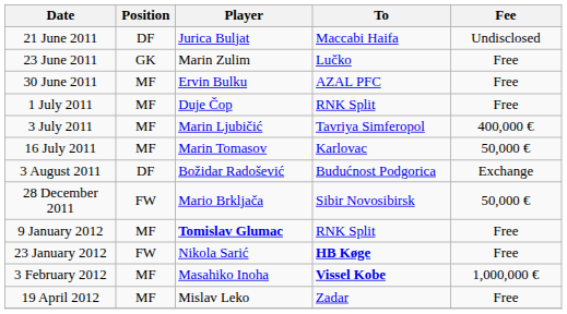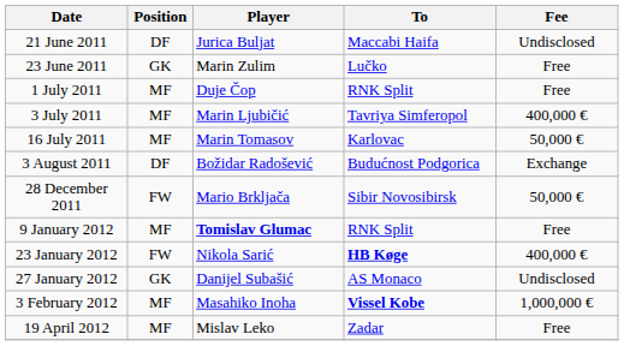 <table class="wikitable" style="text-align: center;">
 <tr>
 <th width=120>Date</th>
 <th width=60>Position</th>
 <th width=150>Player</th>
 <th width=150>To</th>
 <th width=120>Fee</th>
 </tr>
 <tr>
 <td>21 June 2011</td>
 <td>DF</td>
 <td style="text-align:left;"> <a href='#'>Jurica Buljat</a></td>
 <td style="text-align:left;"><a href='#'>Maccabi Haifa</a></td>
 <td>Undisclosed</td>
 </tr>
 <tr>
 <td>23 June 2011</td>
 <td>GK</td>
 <td style="text-align:left;"> Marin Zulim</td>
 <td style="text-align:left;"><a href='#'>Lučko</a></td>
-<td>Free</td>
-</tr>
-<tr>
-<td>30 June 2011</td>
-<td>MF</td>
-<td style="text-align:left;"> <a href='#'>Ervin Bulku</a></td>
-<td style="text-align:left;"><a href='#'>AZAL PFC</a></td>
 <td>Free</td>
 </tr>
 <tr>
 <td>1 July 2011</td>
 <td>MF</td>
 <td style="text-align:left;"> <a href='#'>Duje Čop</a></td>
 <td style="text-align:left;"><a href='#'>RNK Split</a></td>
 <td>Free</td>
 </tr>
 <tr>
 <td>3 July 2011</td>
 <td>MF</td>
 <td style="text-align:left;"> <a href='#'>Marin Ljubičić</a></td>
 <td style="text-align:left;"><a href='#'>Tavriya Simferopol</a></td>
 <td>400,000 €</td>
 </tr>
 <tr>
 <td>16 July 2011</td>
 <td>MF</td>
 <td style="text-align:left;"> <a href='#'>Marin Tomasov</a></td>
 <td style="text-align:left;"><a href='#'>Karlovac</a></td>
 <td>50,000 €</td>
 </tr>
 <tr>
 <td>3 August 2011</td>
 <td>DF</td>
 <td style="text-align:left;"> <a href='#'>Božidar Radošević</a></td>
 <td style="text-align:left;"><a href='#'>Budućnost Podgorica</a></td>
 <td>Exchange</td>
 </tr>
 <tr>
 <td>28 December 2011</td>
 <td>FW</td>
 <td style="text-align:left;"> <a href='#'>Mario Brkljača</a></td>
 <td style="text-align:left;"><a href='#'>Sibir Novosibirsk</a></td>
 <td>50,000 €</td>
 </tr>
 <tr>
 <td>9 January 2012</td>
 <td>MF</td>
 <td style="text-align:left;"><strong> <a href='#'>Tomislav Glumac</a></strong></td>
 <td style="text-align:left;"><a href='#'>RNK Split</a></td>
 <td>Free</td>
 </tr>
 <tr>
 <td>23 January 2012</td>
 <td>FW</td>
 <td style="text-align:left;"> <a href='#'>Nikola Sarić</a></td>
 <td style="text-align:left;"><strong><a href='#'>HB Køge</a></strong></td>
-<td>Free</td>
+<td>400,000 €</td>
+</tr>
+<tr>
+<td>27 January 2012</td>
+<td>GK</td>
+<td style="text-align:left;"> <a href='#'>Danijel Subašić</a></td>
+<td style="text-align:left;"><a href='#'>AS Monaco</a></td>
+<td>Undisclosed</td>
 </tr>
 <tr>
 <td>3 February 2012</td>
 <td>MF</td>
 <td style="text-align:left;"> <a href='#'>Masahiko Inoha</a></td>
 <td style="text-align:left;"><strong><a href='#'>Vissel Kobe</a></strong></td>
 <td>1,000,000 €</td>
 </tr>
 <tr>
 <td>19 April 2012</td>
 <td>MF</td>
 <td style="text-align:left;"> Mislav Leko</td>
 <td style="text-align:left;"><a href='#'>Zadar</a></td>
 <td>Free</td>
 </tr>
 <tr>
 </tr>
 </table>
